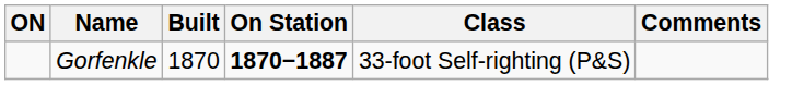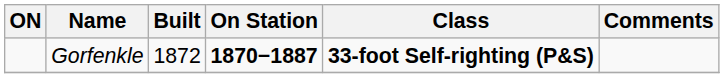 <table class="wikitable">
 <tr>
 <th>ON</th>
 <th>Name</th>
 <th>Built</th>
 <th>On Station</th>
 <th>Class</th>
 <th>Comments</th>
 </tr>
 <tr>
 <td></td>
 <td><em>Gorfenkle</em></td>
-<td>1870</td>
+<td>1872</td>
 <td><strong>1870−1887</strong></td>
-<td>33-foot Self-righting (P&S)</td>
+<td><strong>33-foot Self-righting (P&S)</strong></td>
 <td></td>
 </tr>
 <tr>
 </tr>
 </table>
